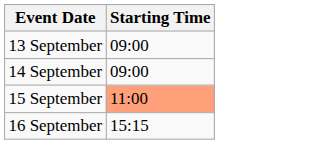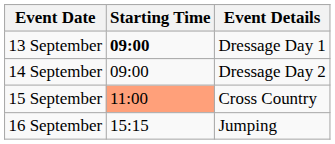 <table class="wikitable">
 <tr>
 <th>Event Date</th>
 <th>Starting Time</th>
+<th>Event Details</th>
 </tr>
 <tr>
 <td>13 September</td>
-<td>09:00</td>
+<td><strong>09:00</strong></td>
+<td>Dressage Day 1</td>
 </tr>
 <tr>
 <td>14 September</td>
 <td>09:00</td>
+<td>Dressage Day 2</td>
 </tr>
 <tr>
 <td>15 September</td>
 <td style="background: lightsalmon;">11:00</td>
+<td>Cross Country</td>
 </tr>
 <tr>
 <td>16 September</td>
 <td>15:15</td>
+<td>Jumping</td>
 </tr>
 </table>
